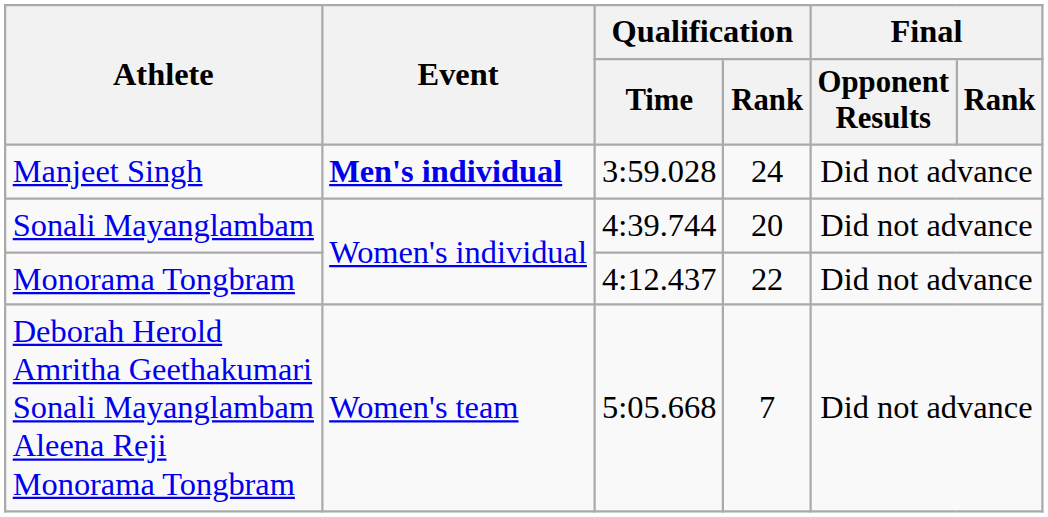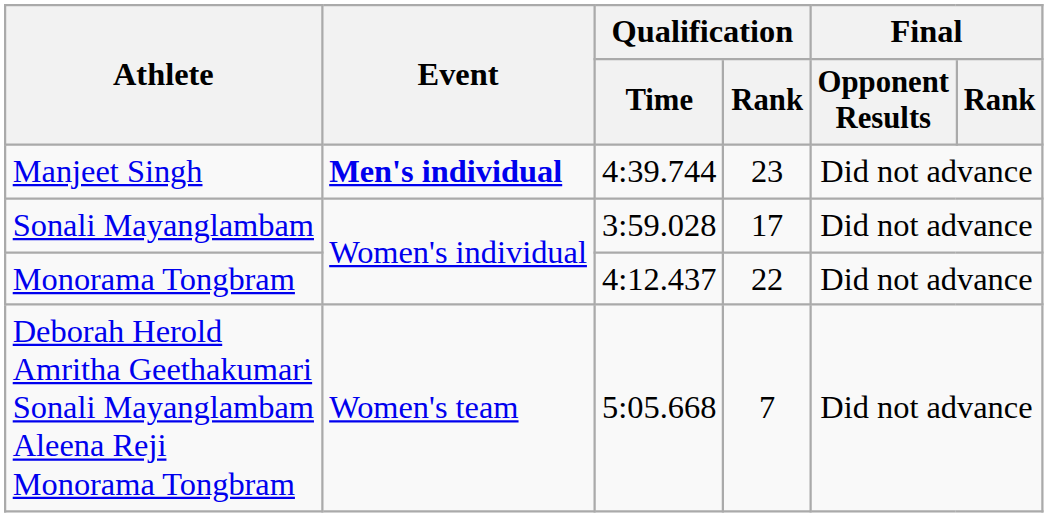 <table class=wikitable style=font-size:90%;text-align:center;>
 <tr>
 <th rowspan=2>Athlete</th>
 <th rowspan=2>Event</th>
 <th colspan=2>Qualification</th>
 <th colspan=2>Final</th>
 </tr>
 <tr style="font-size:95%">
 <th>Time</th>
 <th>Rank</th>
 <th>Opponent<br>Results</th>
 <th>Rank</th>
 </tr>
 <tr>
 <td align=left><a href='#'>Manjeet Singh</a></td>
 <td align=left><strong><a href='#'>Men's individual</a></strong></td>
-<td>3:59.028</td>
-<td>24</td>
+<td>4:39.744</td>
+<td>23</td>
 <td colspan="2">Did not advance</td>
 </tr>
 <tr>
 <td align=left><a href='#'>Sonali Mayanglambam</a></td>
 <td align=left rowspan="2"><a href='#'>Women's individual</a></td>
-<td>4:39.744</td>
-<td>20</td>
+<td>3:59.028</td>
+<td>17</td>
 <td colspan="2">Did not advance</td>
 </tr>
 <tr>
 <td align=left><a href='#'>Monorama Tongbram</a></td>
 <td>4:12.437</td>
 <td>22</td>
 <td colspan="2">Did not advance</td>
 </tr>
 <tr>
 <td align=left><a href='#'>Deborah Herold</a><br><a href='#'>Amritha Geethakumari</a><br><a href='#'>Sonali Mayanglambam</a><br><a href='#'>Aleena Reji</a><br><a href='#'>Monorama Tongbram</a></td>
 <td align=left><a href='#'>Women's team</a></td>
 <td>5:05.668</td>
 <td>7</td>
 <td colspan="2">Did not advance</td>
 </tr>
 </table>
